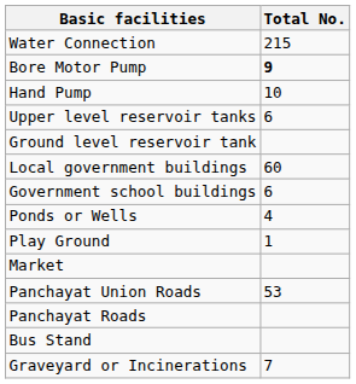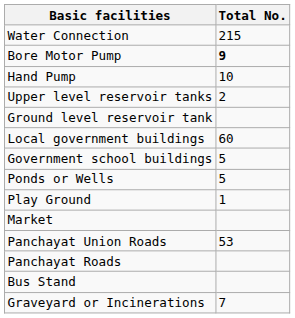 <table class="wikitable">
 <tr>
 <th>Basic facilities</th>
 <th>Total No.</th>
 </tr>
 <tr>
 <td>Water Connection</td>
 <td>215</td>
 </tr>
 <tr>
 <td>Bore Motor Pump</td>
 <td><strong>9</strong></td>
 </tr>
 <tr>
 <td>Hand Pump</td>
 <td>10</td>
 </tr>
 <tr>
 <td>Upper level reservoir tanks</td>
-<td>6</td>
+<td>2</td>
 </tr>
 <tr>
 <td>Ground level reservoir tank</td>
 <td></td>
 </tr>
 <tr>
 <td>Local government buildings</td>
 <td>60</td>
 </tr>
 <tr>
 <td>Government school buildings</td>
-<td>6</td>
+<td>5</td>
 </tr>
 <tr>
 <td>Ponds or Wells</td>
-<td>4</td>
+<td>5</td>
 </tr>
 <tr>
 <td>Play Ground</td>
 <td>1</td>
 </tr>
 <tr>
 <td>Market</td>
 <td></td>
 </tr>
 <tr>
 <td>Panchayat Union Roads</td>
 <td>53</td>
 </tr>
 <tr>
 <td>Panchayat Roads</td>
 <td></td>
 </tr>
 <tr>
 <td>Bus Stand</td>
 <td></td>
 </tr>
 <tr>
 <td>Graveyard or Incinerations</td>
 <td>7</td>
 </tr>
 </table>
